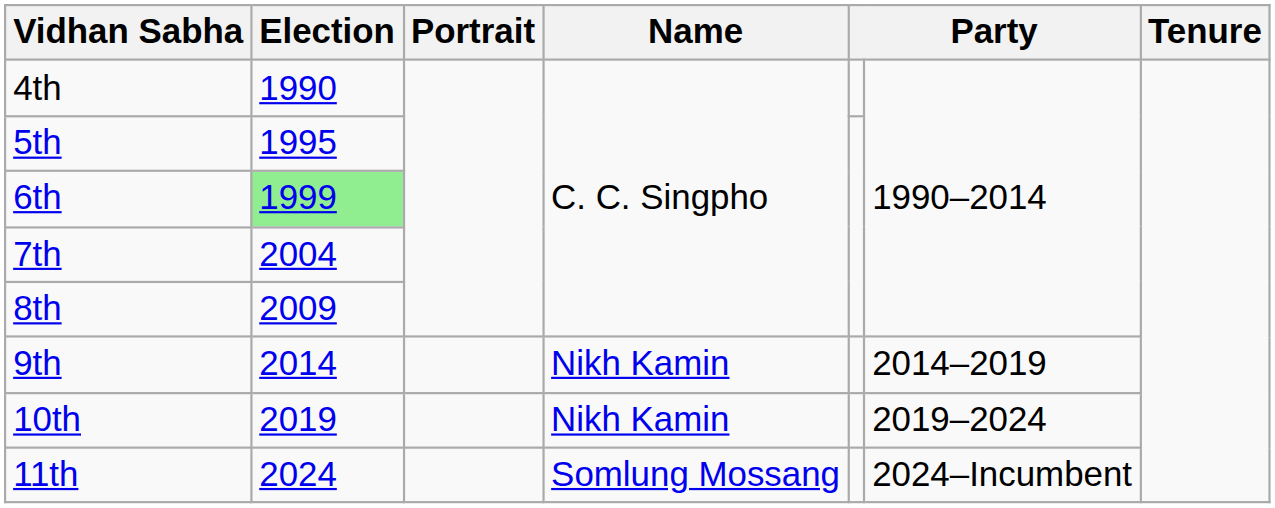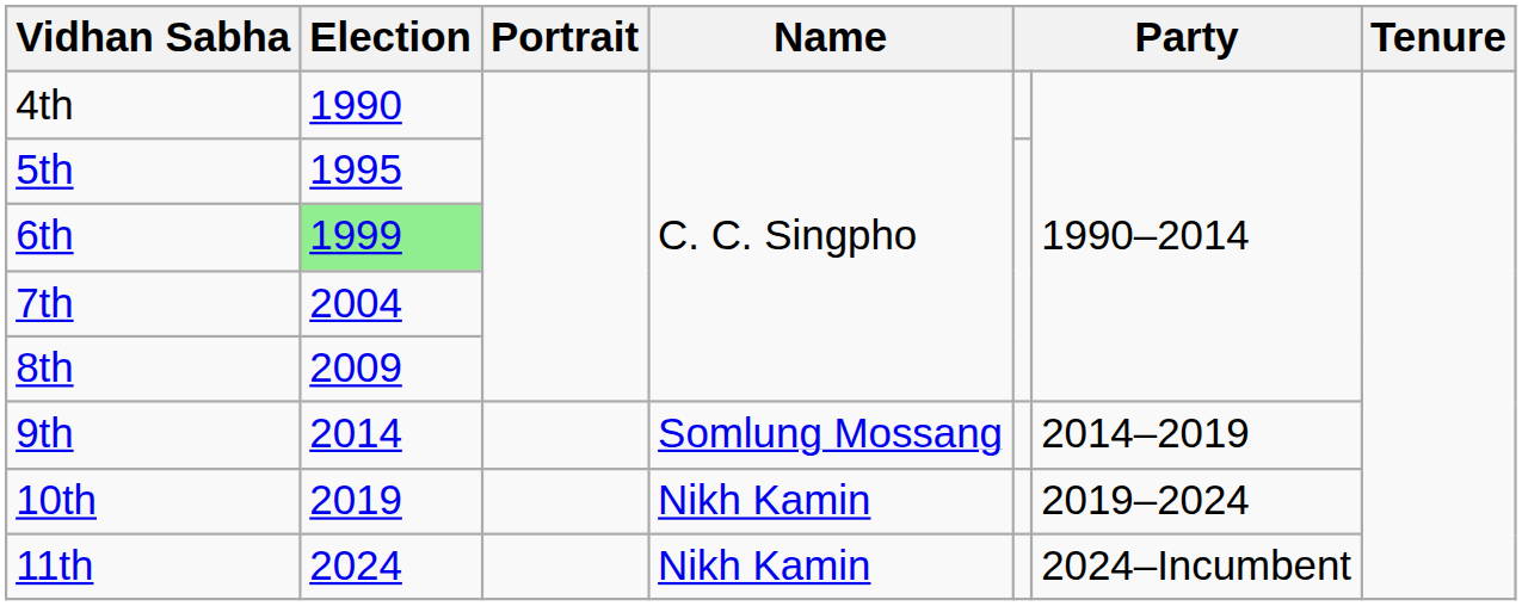 <table class="wikitable sortable">
 <tr>
 <th>Vidhan Sabha</th>
 <th scope="col">Election</th>
 <th>Portrait</th>
 <th>Name</th>
 <th colspan="2" scope="col">Party</th>
 <th>Tenure</th>
 </tr>
 <tr>
 <td>4th</td>
 <td><a href='#'>1990</a></td>
 <td rowspan="5"></td>
 <td rowspan="5">C. C. Singpho</td>
 <td></td>
 <td rowspan="5">1990–2014</td>
 </tr>
 <tr>
 <td><a href='#'>5th</a></td>
 <td><a href='#'>1995</a></td>
 </tr>
 <tr>
 <td><a href='#'>6th</a></td>
 <td style="background: lightgreen;"><a href='#'>1999</a></td>
 </tr>
 <tr>
 <td><a href='#'>7th</a></td>
 <td><a href='#'>2004</a></td>
 </tr>
 <tr>
 <td><a href='#'>8th</a></td>
 <td><a href='#'>2009</a></td>
 </tr>
 <tr>
 <td><a href='#'>9th</a></td>
 <td><a href='#'>2014</a></td>
 <td></td>
-<td><a href='#'>Nikh Kamin</a></td>
+<td><a href='#'>Somlung Mossang</a></td>
 <td></td>
 <td>2014–2019</td>
 </tr>
 <tr>
 <td><a href='#'>10th</a></td>
 <td><a href='#'>2019</a></td>
 <td></td>
 <td><a href='#'>Nikh Kamin</a></td>
 <td></td>
 <td>2019–2024</td>
 </tr>
 <tr>
 <td><a href='#'>11th</a></td>
 <td><a href='#'>2024</a></td>
 <td></td>
-<td><a href='#'>Somlung Mossang</a></td>
+<td><a href='#'>Nikh Kamin</a></td>
 <td></td>
 <td>2024–Incumbent</td>
 </tr>
 </table>
